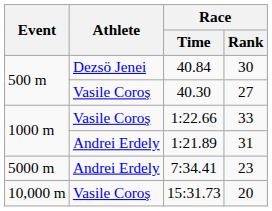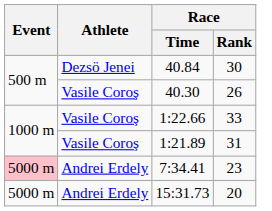 <table class="wikitable" border="1" style="font-size:90%">
 <tr>
 <th rowspan=2>Event</th>
 <th rowspan=2>Athlete</th>
 <th colspan=2>Race</th>
 </tr>
 <tr>
 <th>Time</th>
 <th>Rank</th>
 </tr>
 <tr>
 <td rowspan=2>500 m</td>
 <td><a href='#'>Dezsö Jenei</a></td>
 <td align=center>40.84</td>
 <td align=center>30</td>
 </tr>
 <tr>
 <td><a href='#'>Vasile Coroş</a></td>
 <td align=center>40.30</td>
-<td align=center>27</td>
+<td align=center>26</td>
 </tr>
 <tr>
 <td rowspan=2>1000 m</td>
 <td><a href='#'>Vasile Coroş</a></td>
 <td align=center>1:22.66</td>
 <td align=center>33</td>
 </tr>
 <tr>
-<td><a href='#'>Andrei Erdely</a></td>
+<td><a href='#'>Vasile Coroş</a></td>
 <td align=center>1:21.89</td>
 <td align=center>31</td>
 </tr>
 <tr>
-<td>5000 m</td>
+<td style="background: pink;">5000 m</td>
 <td><a href='#'>Andrei Erdely</a></td>
 <td align=center>7:34.41</td>
 <td align=center>23</td>
 </tr>
 <tr>
-<td>10,000 m</td>
-<td><a href='#'>Vasile Coroş</a></td>
+<td>5000 m</td>
+<td><a href='#'>Andrei Erdely</a></td>
 <td align=center>15:31.73</td>
 <td align=center>20</td>
 </tr>
 </table>
